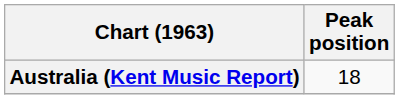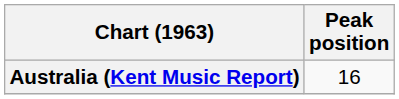 <table class="wikitable sortable plainrowheaders" style="text-align:center">
 <tr>
 <th>Chart (1963)</th>
 <th>Peak<br>position</th>
 </tr>
 <tr>
 <th scope="row">Australia (<a href='#'>Kent Music Report</a>)</th>
-<td>18</td>
+<td>16</td>
 </tr>
 <tr>
 </tr>
 <tr>
 </tr>
 </table>
